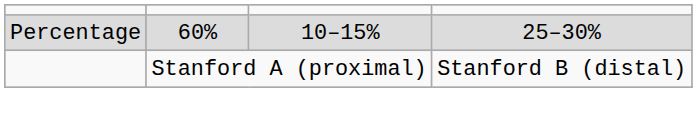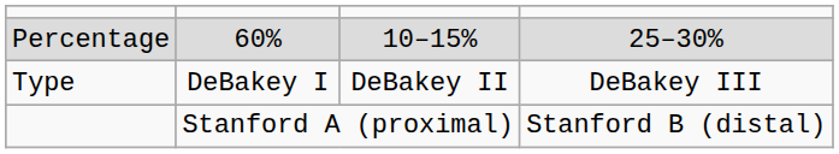 <table class="wikitable" style="text-align: center">
 <tr>
 <td></td>
 <td></td>
 <td></td>
 <td></td>
 </tr>
 <tr style="background:#dcdcdc;">
 <td style="text-align: left">Percentage</td>
 <td>60%</td>
 <td>10–15%</td>
 <td>25–30%</td>
 </tr>
 <tr>
+<td style="text-align: left">Type</td>
+<td>DeBakey I</td>
+<td>DeBakey II</td>
+<td>DeBakey III</td>
+</tr>
+<tr>
 <td></td>
 <td colspan=2>Stanford A (proximal)</td>
 <td>Stanford B (distal)</td>
 </tr>
 </table>
